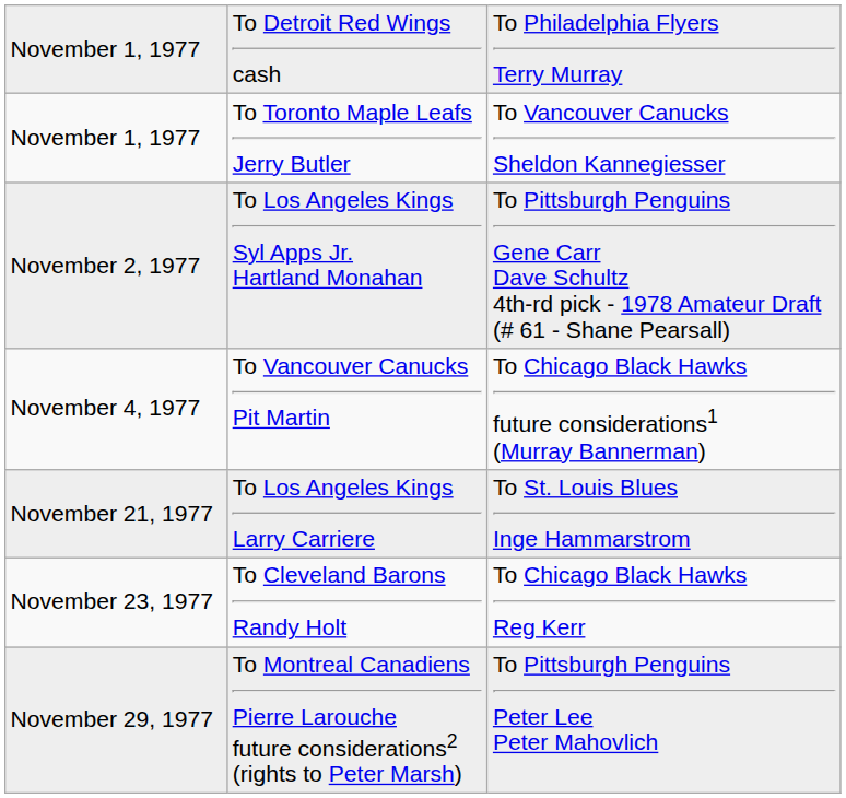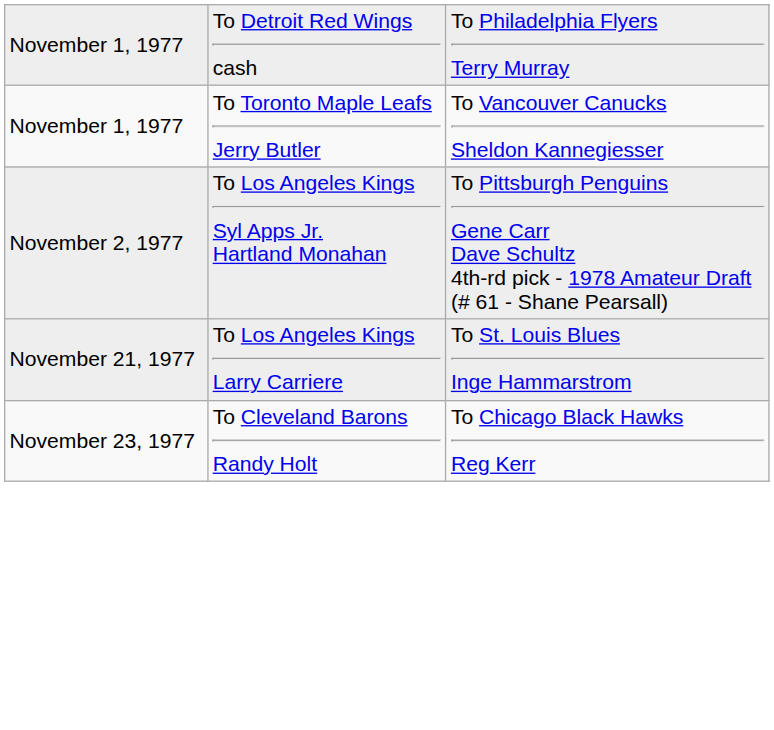 <table class="wikitable" style="border:1px solid #999; width:580px;">
 <tr style="background:#eee;">
 <td>November 1, 1977</td>
 <td valign="top">To <a href='#'>Detroit Red Wings</a><hr>cash</td>
 <td valign="top">To <a href='#'>Philadelphia Flyers</a><hr><a href='#'>Terry Murray</a></td>
 </tr>
 <tr>
 <td>November 1, 1977</td>
 <td valign="top">To <a href='#'>Toronto Maple Leafs</a><hr><a href='#'>Jerry Butler</a></td>
 <td valign="top">To <a href='#'>Vancouver Canucks</a><hr><a href='#'>Sheldon Kannegiesser</a></td>
 </tr>
 <tr style="background:#eee;">
 <td>November 2, 1977</td>
 <td valign="top">To <a href='#'>Los Angeles Kings</a><hr><a href='#'>Syl Apps Jr.</a><br><a href='#'>Hartland Monahan</a></td>
 <td valign="top">To <a href='#'>Pittsburgh Penguins</a><hr><a href='#'>Gene Carr</a><br><a href='#'>Dave Schultz</a><br>4th-rd pick - <a href='#'>1978 Amateur Draft</a><br>(# 61 - Shane Pearsall)</td>
 </tr>
-<tr>
-<td>November 4, 1977</td>
-<td valign="top">To <a href='#'>Vancouver Canucks</a><hr><a href='#'>Pit Martin</a></td>
-<td valign="top">To <a href='#'>Chicago Black Hawks</a><hr>future considerations<sup>1</sup><br>(<a href='#'>Murray Bannerman</a>)</td>
-</tr>
 <tr style="background:#eee;">
 <td>November 21, 1977</td>
 <td valign="top">To <a href='#'>Los Angeles Kings</a><hr><a href='#'>Larry Carriere</a></td>
 <td valign="top">To <a href='#'>St. Louis Blues</a><hr><a href='#'>Inge Hammarstrom</a></td>
 </tr>
 <tr>
 <td>November 23, 1977</td>
 <td valign="top">To <a href='#'>Cleveland Barons</a><hr><a href='#'>Randy Holt</a></td>
 <td valign="top">To <a href='#'>Chicago Black Hawks</a><hr><a href='#'>Reg Kerr</a></td>
 </tr>
-<tr style="background:#eee;">
-<td>November 29, 1977</td>
-<td valign="top">To <a href='#'>Montreal Canadiens</a><hr><a href='#'>Pierre Larouche</a><br>future considerations<sup>2</sup><br>(rights to <a href='#'>Peter Marsh</a>)</td>
-<td valign="top">To <a href='#'>Pittsburgh Penguins</a><hr><a href='#'>Peter Lee</a><br><a href='#'>Peter Mahovlich</a></td>
-</tr>
 </table>
